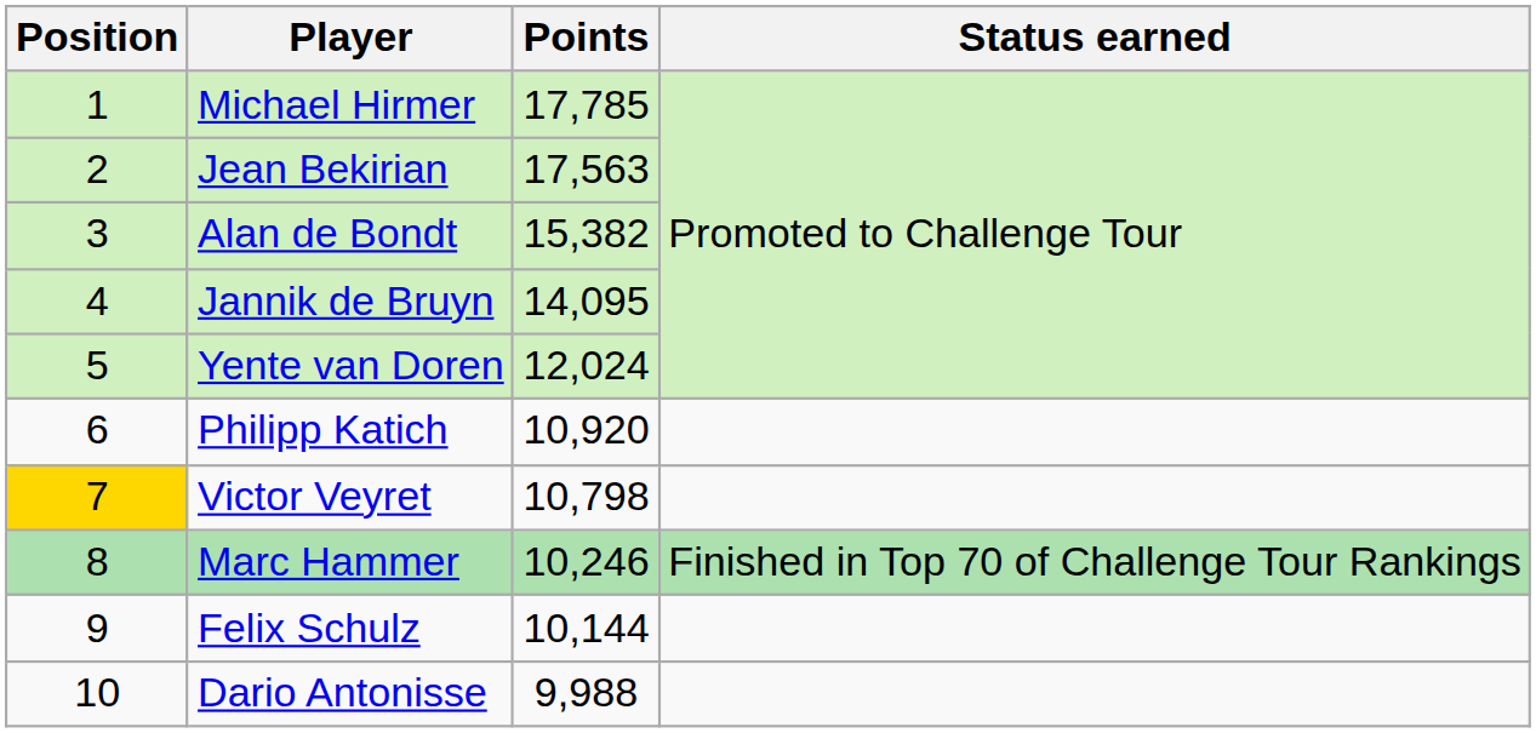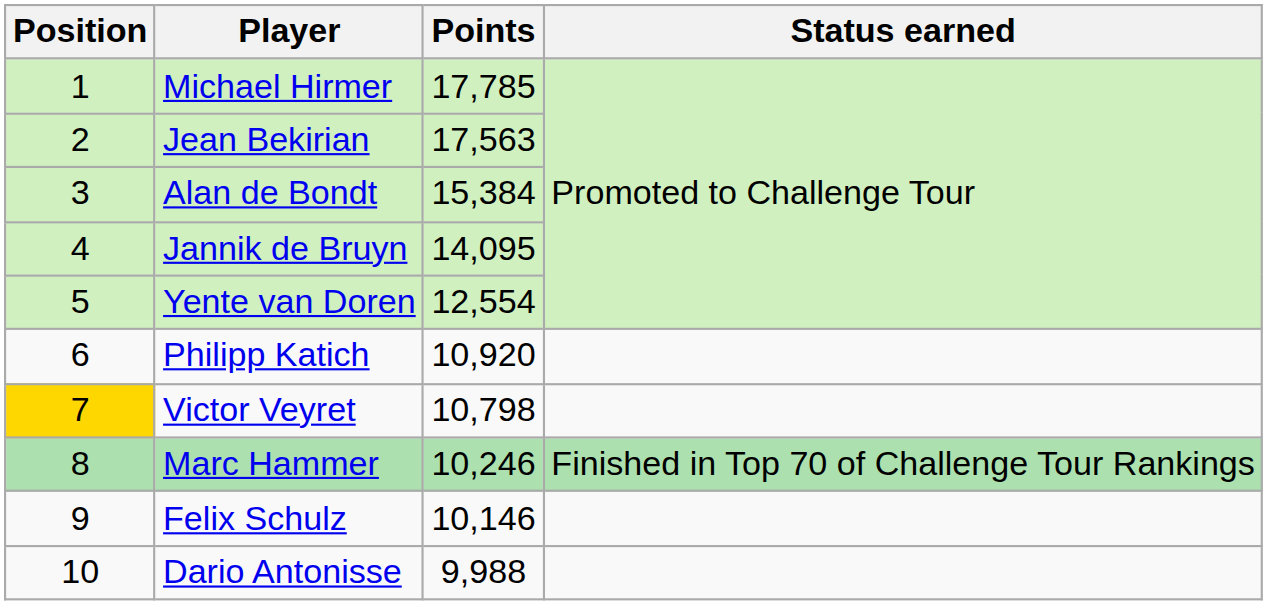 <table class=wikitable>
 <tr>
 <th>Position</th>
 <th>Player</th>
 <th>Points</th>
 <th>Status earned</th>
 </tr>
 <tr style="background:#D0F0C0;">
 <td align=center>1</td>
 <td> <a href='#'>Michael Hirmer</a></td>
 <td align=center>17,785</td>
 <td rowspan=5>Promoted to Challenge Tour</td>
 </tr>
 <tr style="background:#D0F0C0;">
 <td align=center>2</td>
 <td> <a href='#'>Jean Bekirian</a></td>
 <td align=center>17,563</td>
 </tr>
 <tr style="background:#D0F0C0;">
 <td align=center>3</td>
 <td> <a href='#'>Alan de Bondt</a></td>
-<td align=center>15,382</td>
+<td align=center>15,384</td>
 </tr>
 <tr style="background:#D0F0C0;">
 <td align=center>4</td>
 <td> <a href='#'>Jannik de Bruyn</a></td>
 <td align=center>14,095</td>
 </tr>
 <tr style="background:#D0F0C0;">
 <td align=center>5</td>
 <td> <a href='#'>Yente van Doren</a></td>
-<td align=center>12,024</td>
+<td align=center>12,554</td>
 </tr>
 <tr>
 <td align=center>6</td>
 <td> <a href='#'>Philipp Katich</a></td>
 <td align=center>10,920</td>
 <td></td>
 </tr>
 <tr>
 <td align=center style="background: gold;">7</td>
 <td> <a href='#'>Victor Veyret</a></td>
 <td align=center>10,798</td>
 <td></td>
 </tr>
 <tr style="background:#ACE1AF;">
 <td align=center>8</td>
 <td> <a href='#'>Marc Hammer</a></td>
 <td align=center>10,246</td>
 <td>Finished in Top 70 of Challenge Tour Rankings</td>
 </tr>
 <tr>
 <td align=center>9</td>
 <td> <a href='#'>Felix Schulz</a></td>
-<td align=center>10,144</td>
+<td align=center>10,146</td>
 <td></td>
 </tr>
 <tr>
 <td align=center>10</td>
 <td> <a href='#'>Dario Antonisse</a></td>
 <td align=center>9,988</td>
 <td></td>
 </tr>
 </table>
